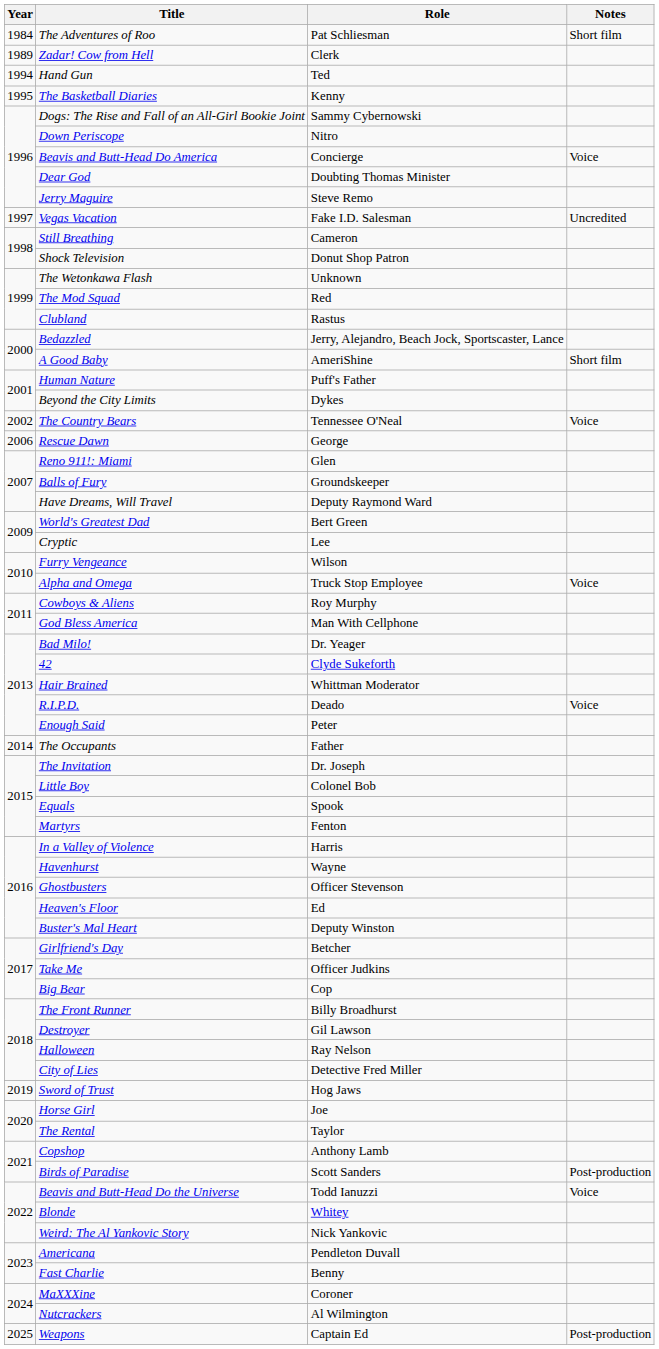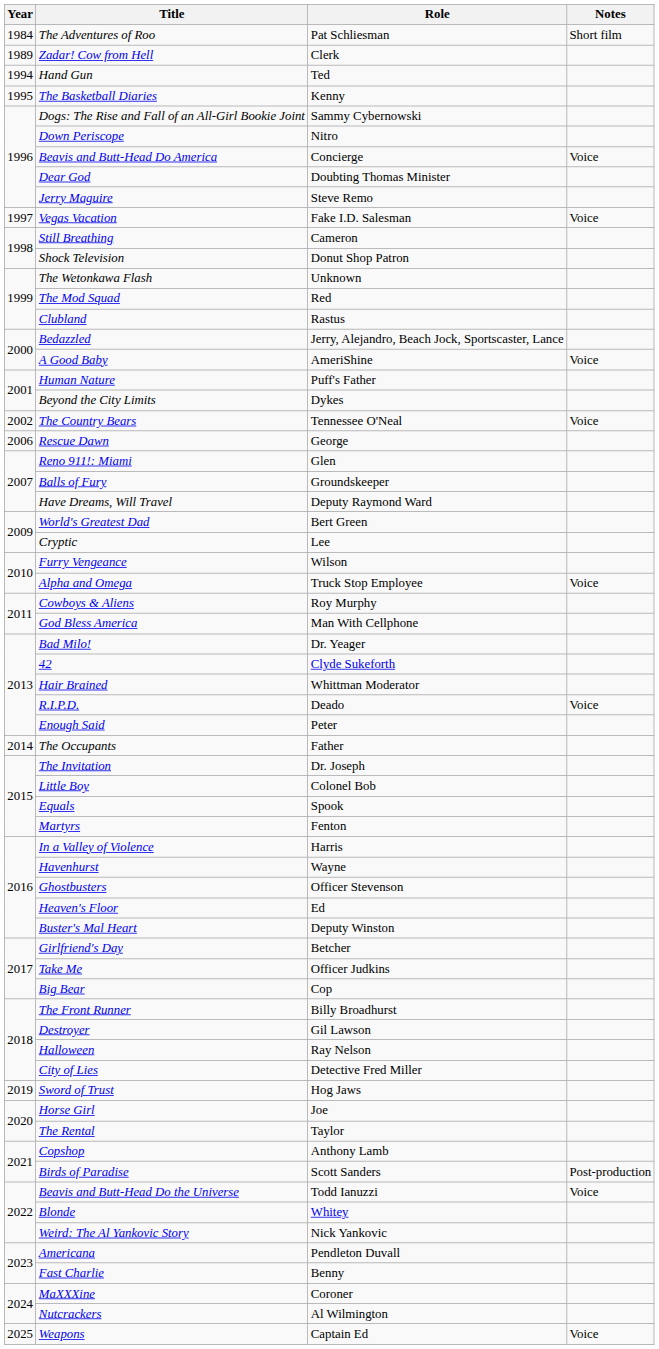 <table class = "wikitable sortable">
 <tr>
 <th>Year</th>
 <th>Title</th>
 <th>Role</th>
 <th class = "unsortable">Notes</th>
 </tr>
 <tr>
 <td>1984</td>
 <td><em>The Adventures of Roo</em></td>
 <td>Pat Schliesman</td>
 <td>Short film</td>
 </tr>
 <tr>
 <td>1989</td>
 <td><em><a href='#'>Zadar! Cow from Hell</a></em></td>
 <td>Clerk</td>
 <td></td>
 </tr>
 <tr>
 <td>1994</td>
 <td><em>Hand Gun</em></td>
 <td>Ted</td>
 <td></td>
 </tr>
 <tr>
 <td>1995</td>
 <td><em><a href='#'>The Basketball Diaries</a></em></td>
 <td>Kenny</td>
 <td></td>
 </tr>
 <tr>
 <td rowspan="5">1996</td>
 <td><em>Dogs: The Rise and Fall of an All-Girl Bookie Joint</em></td>
 <td>Sammy Cybernowski</td>
 <td></td>
 </tr>
 <tr>
 <td><em><a href='#'>Down Periscope</a></em></td>
 <td>Nitro</td>
 <td></td>
 </tr>
 <tr>
 <td><em><a href='#'>Beavis and Butt-Head Do America</a></em></td>
 <td>Concierge</td>
 <td>Voice</td>
 </tr>
 <tr>
 <td><em><a href='#'>Dear God</a></em></td>
 <td>Doubting Thomas Minister</td>
 <td></td>
 </tr>
 <tr>
 <td><em><a href='#'>Jerry Maguire</a></em></td>
 <td>Steve Remo</td>
 <td></td>
 </tr>
 <tr>
 <td>1997</td>
 <td><em><a href='#'>Vegas Vacation</a></em></td>
 <td>Fake I.D. Salesman</td>
-<td>Uncredited</td>
+<td>Voice</td>
 </tr>
 <tr>
 <td rowspan="2">1998</td>
 <td><em><a href='#'>Still Breathing</a></em></td>
 <td>Cameron</td>
 <td></td>
 </tr>
 <tr>
 <td><em>Shock Television</em></td>
 <td>Donut Shop Patron</td>
 <td></td>
 </tr>
 <tr>
 <td rowspan="3">1999</td>
 <td><em>The Wetonkawa Flash</em></td>
 <td>Unknown</td>
 <td></td>
 </tr>
 <tr>
 <td><em><a href='#'>The Mod Squad</a></em></td>
 <td>Red</td>
 <td></td>
 </tr>
 <tr>
 <td><em><a href='#'>Clubland</a></em></td>
 <td>Rastus</td>
 <td></td>
 </tr>
 <tr>
 <td rowspan="2">2000</td>
 <td><em><a href='#'>Bedazzled</a></em></td>
 <td>Jerry, Alejandro, Beach Jock, Sportscaster, Lance</td>
 <td></td>
 </tr>
 <tr>
 <td><em><a href='#'>A Good Baby</a></em></td>
 <td>AmeriShine</td>
-<td>Short film</td>
+<td>Voice</td>
 </tr>
 <tr>
 <td rowspan="2">2001</td>
 <td><em><a href='#'>Human Nature</a></em></td>
 <td>Puff's Father</td>
 <td></td>
 </tr>
 <tr>
 <td><em>Beyond the City Limits</em></td>
 <td>Dykes</td>
 <td></td>
 </tr>
 <tr>
 <td>2002</td>
 <td><em><a href='#'>The Country Bears</a></em></td>
 <td>Tennessee O'Neal</td>
 <td>Voice</td>
 </tr>
 <tr>
 <td>2006</td>
 <td><em><a href='#'>Rescue Dawn</a></em></td>
 <td>George</td>
 <td></td>
 </tr>
 <tr>
 <td rowspan="3">2007</td>
 <td><em><a href='#'>Reno 911!: Miami</a></em></td>
 <td>Glen</td>
 <td></td>
 </tr>
 <tr>
 <td><em><a href='#'>Balls of Fury</a></em></td>
 <td>Groundskeeper</td>
 <td></td>
 </tr>
 <tr>
 <td><em>Have Dreams, Will Travel</em></td>
 <td>Deputy Raymond Ward</td>
 <td></td>
 </tr>
 <tr>
 <td rowspan="2">2009</td>
 <td><em><a href='#'>World's Greatest Dad</a></em></td>
 <td>Bert Green</td>
 <td></td>
 </tr>
 <tr>
 <td><em>Cryptic</em></td>
 <td>Lee</td>
 <td></td>
 </tr>
 <tr>
 <td rowspan="2">2010</td>
 <td><em><a href='#'>Furry Vengeance</a></em></td>
 <td>Wilson</td>
 <td></td>
 </tr>
 <tr>
 <td><em><a href='#'>Alpha and Omega</a></em></td>
 <td>Truck Stop Employee</td>
 <td>Voice</td>
 </tr>
 <tr>
 <td rowspan="2">2011</td>
 <td><em><a href='#'>Cowboys & Aliens</a></em></td>
 <td>Roy Murphy</td>
 <td></td>
 </tr>
 <tr>
 <td><em><a href='#'>God Bless America</a></em></td>
 <td>Man With Cellphone</td>
 <td></td>
 </tr>
 <tr>
 <td rowspan="5">2013</td>
 <td><em><a href='#'>Bad Milo!</a></em></td>
 <td>Dr. Yeager</td>
 <td></td>
 </tr>
 <tr>
 <td><em><a href='#'>42</a></em></td>
 <td><a href='#'>Clyde Sukeforth</a></td>
 <td></td>
 </tr>
 <tr>
 <td><em><a href='#'>Hair Brained</a></em></td>
 <td>Whittman Moderator</td>
 <td></td>
 </tr>
 <tr>
 <td><em><a href='#'>R.I.P.D.</a></em></td>
 <td>Deado</td>
 <td>Voice</td>
 </tr>
 <tr>
 <td><em><a href='#'>Enough Said</a></em></td>
 <td>Peter</td>
 <td></td>
 </tr>
 <tr>
 <td>2014</td>
 <td><em>The Occupants</em></td>
 <td>Father</td>
 <td></td>
 </tr>
 <tr>
 <td rowspan="4">2015</td>
 <td><em><a href='#'>The Invitation</a></em></td>
 <td>Dr. Joseph</td>
 <td></td>
 </tr>
 <tr>
 <td><em><a href='#'>Little Boy</a></em></td>
 <td>Colonel Bob</td>
 <td></td>
 </tr>
 <tr>
 <td><em><a href='#'>Equals</a></em></td>
 <td>Spook</td>
 <td></td>
 </tr>
 <tr>
 <td><em><a href='#'>Martyrs</a></em></td>
 <td>Fenton</td>
 <td></td>
 </tr>
 <tr>
 <td rowspan="5">2016</td>
 <td><em><a href='#'>In a Valley of Violence</a></em></td>
 <td>Harris</td>
 <td></td>
 </tr>
 <tr>
 <td><em><a href='#'>Havenhurst</a></em></td>
 <td>Wayne</td>
 <td></td>
 </tr>
 <tr>
 <td><em><a href='#'>Ghostbusters</a></em></td>
 <td>Officer Stevenson</td>
 <td></td>
 </tr>
 <tr>
 <td><em><a href='#'>Heaven's Floor</a></em></td>
 <td>Ed</td>
 <td></td>
 </tr>
 <tr>
 <td><em><a href='#'>Buster's Mal Heart</a></em></td>
 <td>Deputy Winston</td>
 <td></td>
 </tr>
 <tr>
 <td rowspan="3">2017</td>
 <td><em><a href='#'>Girlfriend's Day</a></em></td>
 <td>Betcher</td>
 <td></td>
 </tr>
 <tr>
 <td><em><a href='#'>Take Me</a></em></td>
 <td>Officer Judkins</td>
 <td></td>
 </tr>
 <tr>
 <td><em><a href='#'>Big Bear</a></em></td>
 <td>Cop</td>
 <td></td>
 </tr>
 <tr>
 <td rowspan="4">2018</td>
 <td><em><a href='#'>The Front Runner</a></em></td>
 <td>Billy Broadhurst</td>
 <td></td>
 </tr>
 <tr>
 <td><em><a href='#'>Destroyer</a></em></td>
 <td>Gil Lawson</td>
 <td></td>
 </tr>
 <tr>
 <td><em><a href='#'>Halloween</a></em></td>
 <td>Ray Nelson</td>
 <td></td>
 </tr>
 <tr>
 <td><em><a href='#'>City of Lies</a></em></td>
 <td>Detective Fred Miller</td>
 <td></td>
 </tr>
 <tr>
 <td>2019</td>
 <td><em><a href='#'>Sword of Trust</a></em></td>
 <td>Hog Jaws</td>
 <td></td>
 </tr>
 <tr>
 <td rowspan="2">2020</td>
 <td><em><a href='#'>Horse Girl</a></em></td>
 <td>Joe</td>
 <td></td>
 </tr>
 <tr>
 <td><em><a href='#'>The Rental</a></em></td>
 <td>Taylor</td>
 <td></td>
 </tr>
 <tr>
 <td rowspan="2">2021</td>
 <td><em><a href='#'>Copshop</a></em></td>
 <td>Anthony Lamb</td>
 <td></td>
 </tr>
 <tr>
 <td><em><a href='#'>Birds of Paradise</a></em></td>
 <td>Scott Sanders</td>
 <td>Post-production</td>
 </tr>
 <tr>
 <td rowspan="3">2022</td>
 <td><em><a href='#'>Beavis and Butt-Head Do the Universe</a></em></td>
 <td>Todd Ianuzzi</td>
 <td>Voice</td>
 </tr>
 <tr>
 <td><em><a href='#'>Blonde</a></em></td>
 <td><a href='#'>Whitey</a></td>
 <td></td>
 </tr>
 <tr>
 <td><em><a href='#'>Weird: The Al Yankovic Story</a></em></td>
 <td>Nick Yankovic</td>
 <td></td>
 </tr>
 <tr>
 <td rowspan="2">2023</td>
 <td><em><a href='#'>Americana</a></em></td>
 <td>Pendleton Duvall</td>
 <td></td>
 </tr>
 <tr>
 <td><em><a href='#'>Fast Charlie</a></em></td>
 <td>Benny</td>
 <td></td>
 </tr>
 <tr>
 <td rowspan="2">2024</td>
 <td><em><a href='#'>MaXXXine</a></em></td>
 <td>Coroner</td>
 <td></td>
 </tr>
 <tr>
 <td><em><a href='#'>Nutcrackers</a></em></td>
 <td>Al Wilmington</td>
 <td></td>
 </tr>
 <tr>
 <td>2025</td>
 <td><em><a href='#'>Weapons</a></em></td>
 <td>Captain Ed</td>
-<td>Post-production</td>
+<td>Voice</td>
 </tr>
 </table>
